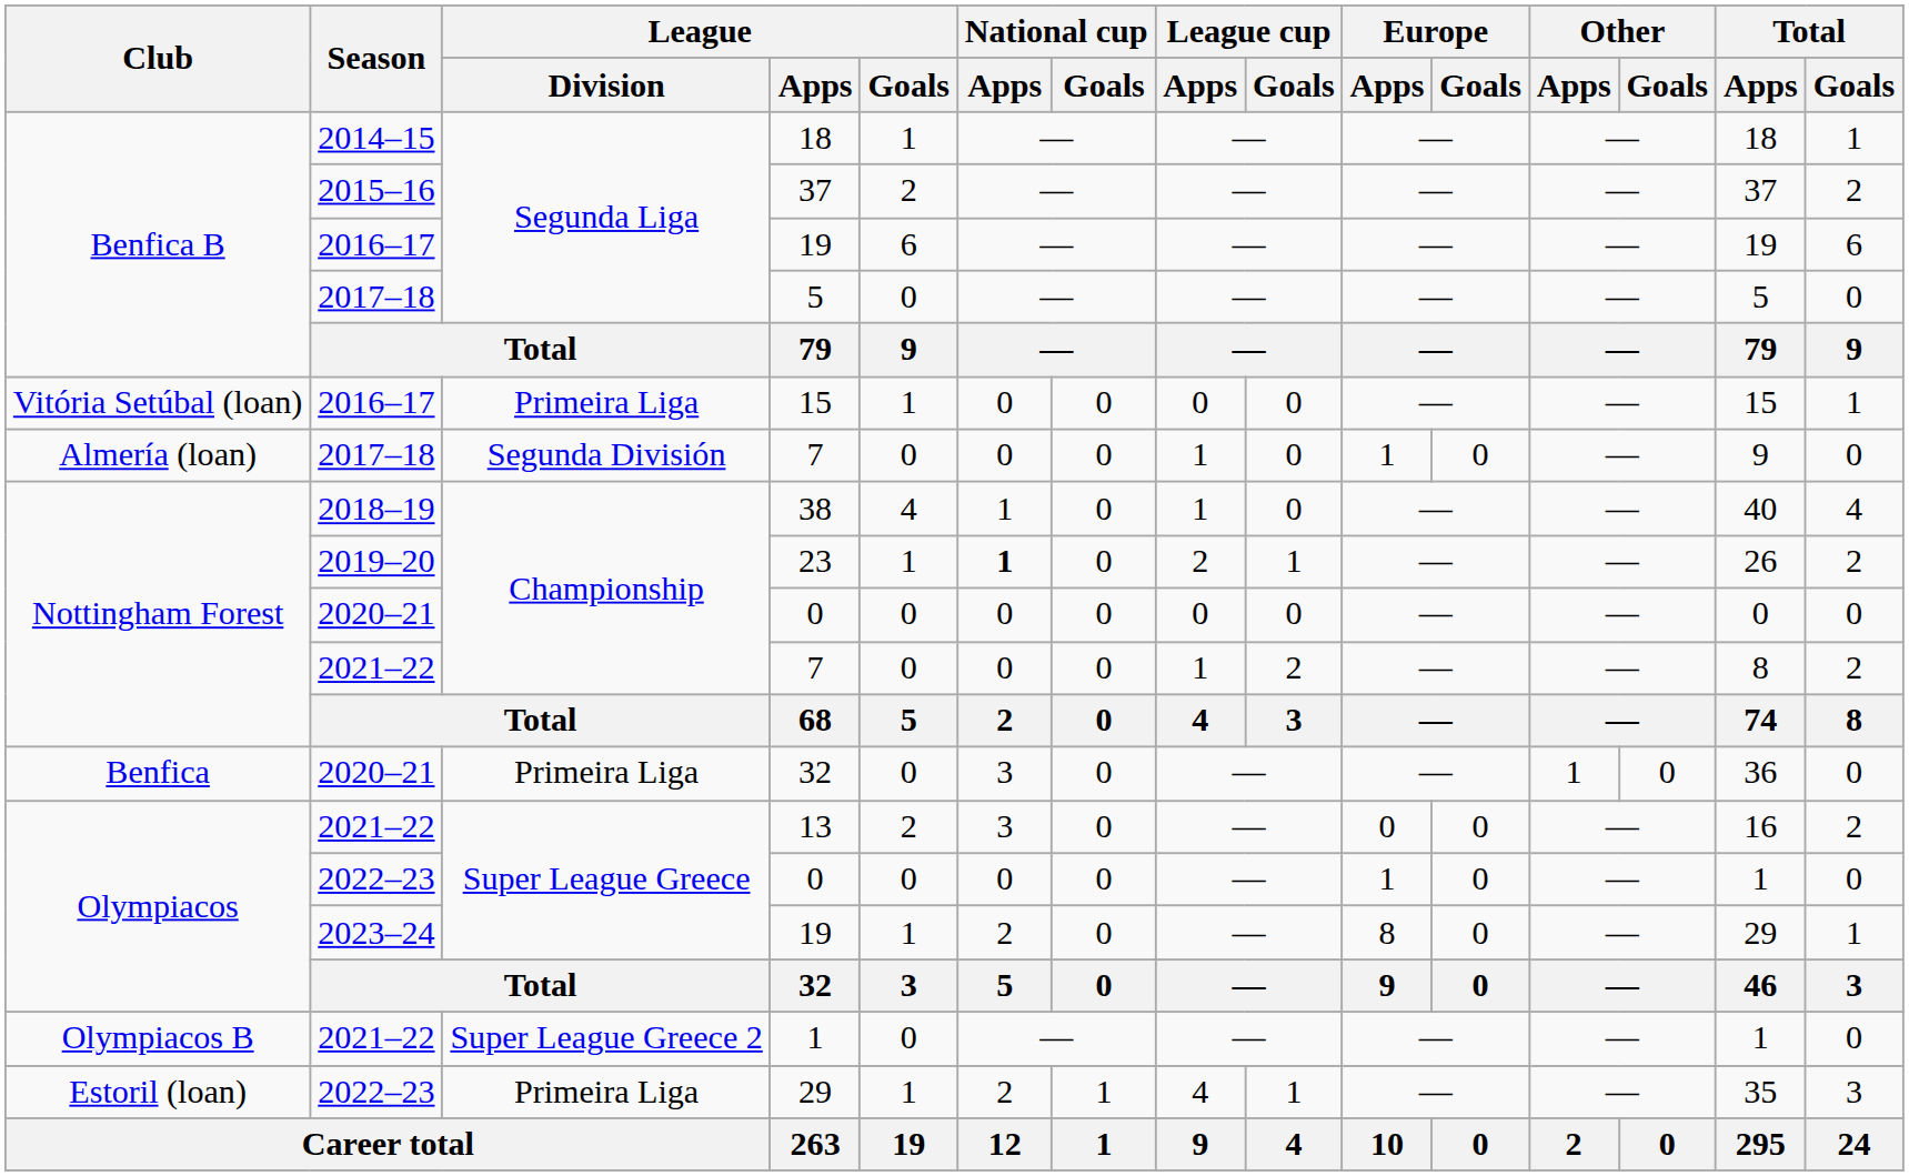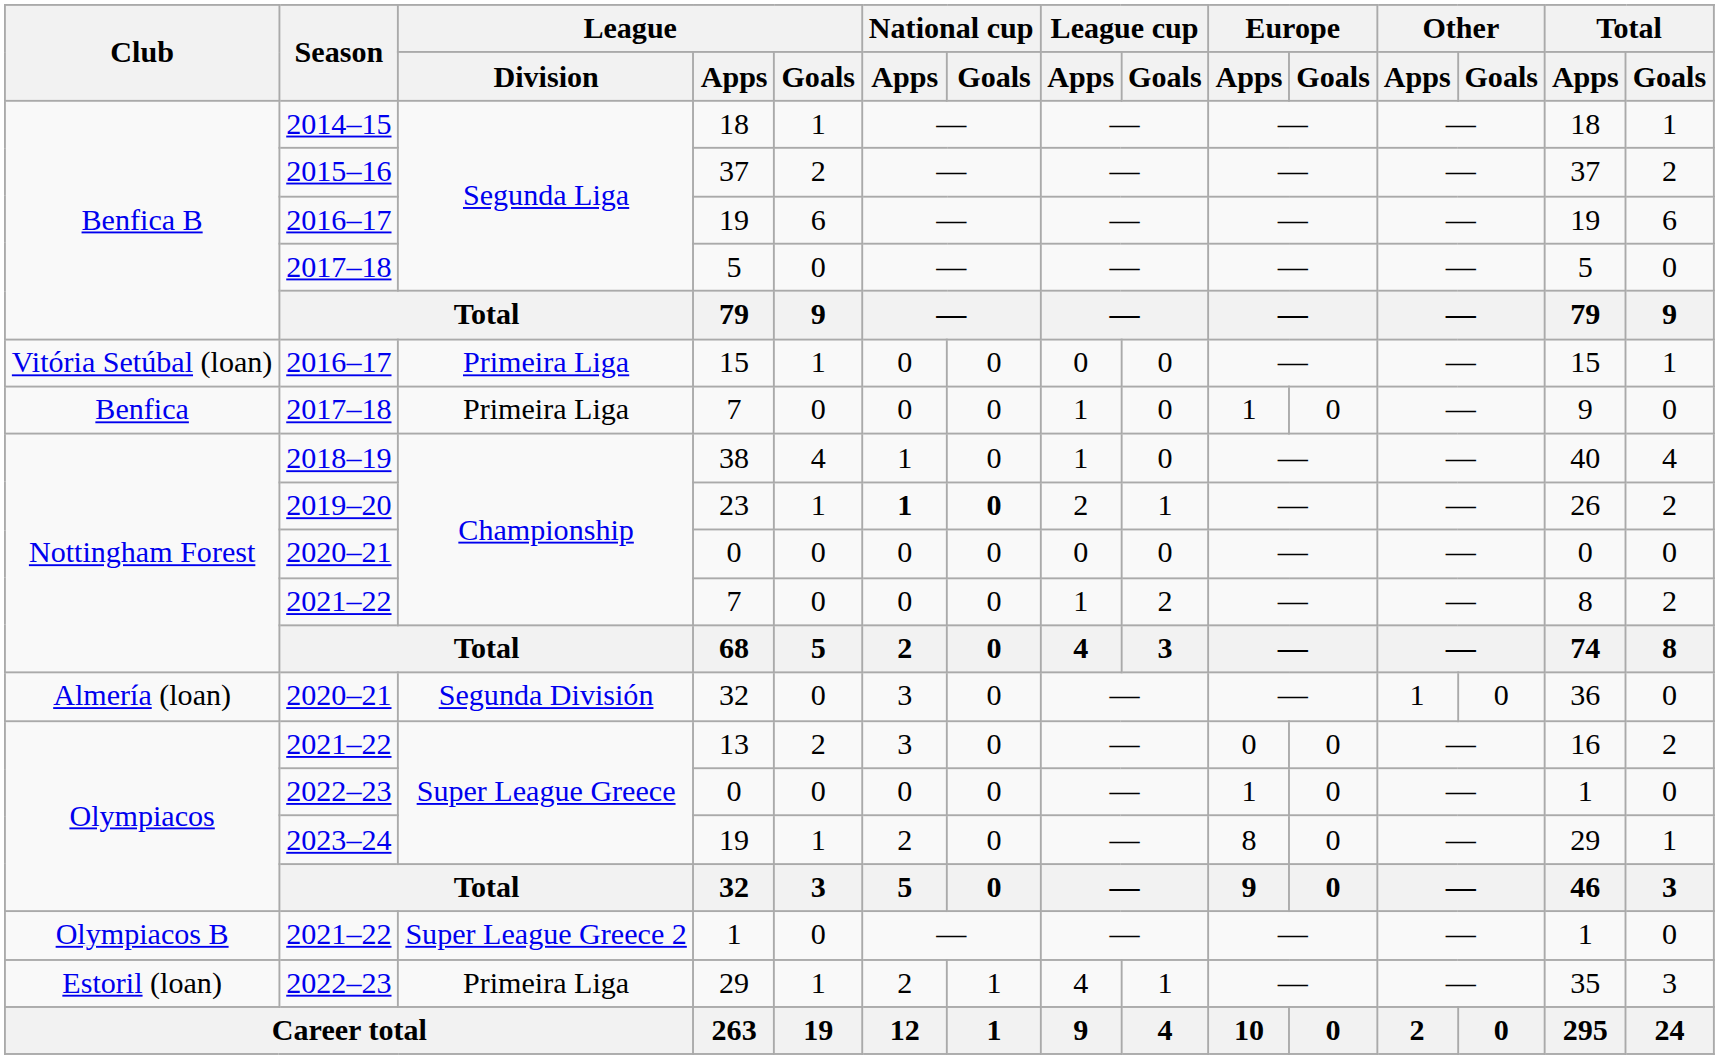 <table class="wikitable" style="text-align:center">
 <tr>
 <th rowspan="2">Club</th>
 <th rowspan="2">Season</th>
 <th colspan="3">League</th>
 <th colspan="2">National cup</th>
 <th colspan="2">League cup</th>
 <th colspan="2">Europe</th>
 <th colspan="2">Other</th>
 <th colspan="2">Total</th>
 </tr>
 <tr>
 <th>Division</th>
 <th>Apps</th>
 <th>Goals</th>
 <th>Apps</th>
 <th>Goals</th>
 <th>Apps</th>
 <th>Goals</th>
 <th>Apps</th>
 <th>Goals</th>
 <th>Apps</th>
 <th>Goals</th>
 <th>Apps</th>
 <th>Goals</th>
 </tr>
 <tr>
 <td rowspan="5"><a href='#'>Benfica B</a></td>
 <td><a href='#'>2014–15</a></td>
 <td rowspan="4"><a href='#'>Segunda Liga</a></td>
 <td>18</td>
 <td>1</td>
 <td colspan="2">—</td>
 <td colspan="2">—</td>
 <td colspan="2">—</td>
 <td colspan="2">—</td>
 <td>18</td>
 <td>1</td>
 </tr>
 <tr>
 <td><a href='#'>2015–16</a></td>
 <td>37</td>
 <td>2</td>
 <td colspan="2">—</td>
 <td colspan="2">—</td>
 <td colspan="2">—</td>
 <td colspan="2">—</td>
 <td>37</td>
 <td>2</td>
 </tr>
 <tr>
 <td><a href='#'>2016–17</a></td>
 <td>19</td>
 <td>6</td>
 <td colspan="2">—</td>
 <td colspan="2">—</td>
 <td colspan="2">—</td>
 <td colspan="2">—</td>
 <td>19</td>
 <td>6</td>
 </tr>
 <tr>
 <td><a href='#'>2017–18</a></td>
 <td>5</td>
 <td>0</td>
 <td colspan="2">—</td>
 <td colspan="2">—</td>
 <td colspan="2">—</td>
 <td colspan="2">—</td>
 <td>5</td>
 <td>0</td>
 </tr>
 <tr>
 <th colspan="2">Total</th>
 <th>79</th>
 <th>9</th>
 <th colspan="2">—</th>
 <th colspan="2">—</th>
 <th colspan="2">—</th>
 <th colspan="2">—</th>
 <th>79</th>
 <th>9</th>
 </tr>
 <tr>
 <td><a href='#'>Vitória Setúbal</a> (loan)</td>
 <td><a href='#'>2016–17</a></td>
 <td><a href='#'>Primeira Liga</a></td>
 <td>15</td>
 <td>1</td>
 <td>0</td>
 <td>0</td>
 <td>0</td>
 <td>0</td>
 <td colspan="2">—</td>
 <td colspan="2">—</td>
 <td>15</td>
 <td>1</td>
 </tr>
 <tr>
-<td><a href='#'>Almería</a> (loan)</td>
+<td><a href='#'>Benfica</a></td>
 <td><a href='#'>2017–18</a></td>
-<td><a href='#'>Segunda División</a></td>
+<td>Primeira Liga</td>
 <td>7</td>
 <td>0</td>
 <td>0</td>
 <td>0</td>
 <td>1</td>
 <td>0</td>
 <td>1</td>
 <td>0</td>
 <td colspan="2">—</td>
 <td>9</td>
 <td>0</td>
 </tr>
 <tr>
 <td rowspan="5"><a href='#'>Nottingham Forest</a></td>
 <td><a href='#'>2018–19</a></td>
 <td rowspan="4"><a href='#'>Championship</a></td>
 <td>38</td>
 <td>4</td>
 <td>1</td>
 <td>0</td>
 <td>1</td>
 <td>0</td>
 <td colspan="2">—</td>
 <td colspan="2">—</td>
 <td>40</td>
 <td>4</td>
 </tr>
 <tr>
 <td><a href='#'>2019–20</a></td>
 <td>23</td>
 <td>1</td>
 <td><strong>1</strong></td>
-<td>0</td>
+<td><strong>0</strong></td>
 <td>2</td>
 <td>1</td>
 <td colspan="2">—</td>
 <td colspan="2">—</td>
 <td>26</td>
 <td>2</td>
 </tr>
 <tr>
 <td><a href='#'>2020–21</a></td>
 <td>0</td>
 <td>0</td>
 <td>0</td>
 <td>0</td>
 <td>0</td>
 <td>0</td>
 <td colspan="2">—</td>
 <td colspan="2">—</td>
 <td>0</td>
 <td>0</td>
 </tr>
 <tr>
 <td><a href='#'>2021–22</a></td>
 <td>7</td>
 <td>0</td>
 <td>0</td>
 <td>0</td>
 <td>1</td>
 <td>2</td>
 <td colspan="2">—</td>
 <td colspan="2">—</td>
 <td>8</td>
 <td>2</td>
 </tr>
 <tr>
 <th colspan="2">Total</th>
 <th>68</th>
 <th>5</th>
 <th>2</th>
 <th>0</th>
 <th>4</th>
 <th>3</th>
 <th colspan="2">—</th>
 <th colspan="2">—</th>
 <th>74</th>
 <th>8</th>
 </tr>
 <tr>
-<td><a href='#'>Benfica</a></td>
+<td><a href='#'>Almería</a> (loan)</td>
 <td><a href='#'>2020–21</a></td>
-<td>Primeira Liga</td>
+<td><a href='#'>Segunda División</a></td>
 <td>32</td>
 <td>0</td>
 <td>3</td>
 <td>0</td>
 <td colspan="2">—</td>
 <td colspan="2">—</td>
 <td>1</td>
 <td>0</td>
 <td>36</td>
 <td>0</td>
 </tr>
 <tr>
 <td rowspan="4"><a href='#'>Olympiacos</a></td>
 <td><a href='#'>2021–22</a></td>
 <td rowspan="3"><a href='#'>Super League Greece</a></td>
 <td>13</td>
 <td>2</td>
 <td>3</td>
 <td>0</td>
 <td colspan="2">—</td>
 <td>0</td>
 <td>0</td>
 <td colspan="2">—</td>
 <td>16</td>
 <td>2</td>
 </tr>
 <tr>
 <td><a href='#'>2022–23</a></td>
 <td>0</td>
 <td>0</td>
 <td>0</td>
 <td>0</td>
 <td colspan="2">—</td>
 <td>1</td>
 <td>0</td>
 <td colspan="2">—</td>
 <td>1</td>
 <td>0</td>
 </tr>
 <tr>
 <td><a href='#'>2023–24</a></td>
 <td>19</td>
 <td>1</td>
 <td>2</td>
 <td>0</td>
 <td colspan="2">—</td>
 <td>8</td>
 <td>0</td>
 <td colspan="2">—</td>
 <td>29</td>
 <td>1</td>
 </tr>
 <tr>
 <th colspan="2">Total</th>
 <th>32</th>
 <th>3</th>
 <th>5</th>
 <th>0</th>
 <th colspan="2">—</th>
 <th>9</th>
 <th>0</th>
 <th colspan="2">—</th>
 <th>46</th>
 <th>3</th>
 </tr>
 <tr>
 <td><a href='#'>Olympiacos B</a></td>
 <td><a href='#'>2021–22</a></td>
 <td><a href='#'>Super League Greece 2</a></td>
 <td>1</td>
 <td>0</td>
 <td colspan="2">—</td>
 <td colspan="2">—</td>
 <td colspan="2">—</td>
 <td colspan="2">—</td>
 <td>1</td>
 <td>0</td>
 </tr>
 <tr>
 <td><a href='#'>Estoril</a> (loan)</td>
 <td><a href='#'>2022–23</a></td>
 <td>Primeira Liga</td>
 <td>29</td>
 <td>1</td>
 <td>2</td>
 <td>1</td>
 <td>4</td>
 <td>1</td>
 <td colspan="2">—</td>
 <td colspan="2">—</td>
 <td>35</td>
 <td>3</td>
 </tr>
 <tr>
 <th colspan="3">Career total</th>
 <th>263</th>
 <th>19</th>
 <th>12</th>
 <th>1</th>
 <th>9</th>
 <th>4</th>
 <th>10</th>
 <th>0</th>
 <th>2</th>
 <th>0</th>
 <th>295</th>
 <th>24</th>
 </tr>
 </table>
